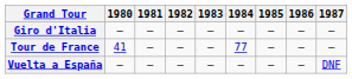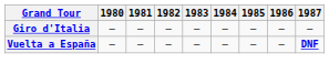 <table class="wikitable plainrowheaders">
 <tr>
 <th scope="col"><a href='#'>Grand Tour</a></th>
 <th scope="col">1980</th>
 <th scope="col">1981</th>
 <th scope="col">1982</th>
 <th scope="col">1983</th>
 <th scope="col">1984</th>
 <th scope="col">1985</th>
 <th scope="col">1986</th>
 <th scope="col">1987</th>
 </tr>
 <tr style="text-align:center;">
 <th scope="row"> <a href='#'>Giro d'Italia</a></th>
 <td>—</td>
 <td>—</td>
 <td>—</td>
 <td>—</td>
 <td>—</td>
 <td>—</td>
 <td>—</td>
 <td>—</td>
 </tr>
 <tr style="text-align:center;">
-<th scope="row"> <a href='#'>Tour de France</a></th>
-<td><a href='#'>41</a></td>
-<td>—</td>
-<td>—</td>
-<td>—</td>
-<td><a href='#'>77</a></td>
-<td>—</td>
-<td>—</td>
-<td>—</td>
-</tr>
-<tr style="text-align:center;">
 <th scope="row"> <a href='#'>Vuelta a España</a></th>
 <td>—</td>
 <td>—</td>
 <td>—</td>
 <td>—</td>
 <td>—</td>
 <td>—</td>
 <td>—</td>
-<td><a href='#'>DNF</a></td>
+<td><strong><a href='#'>DNF</a></strong></td>
 </tr>
 </table>
